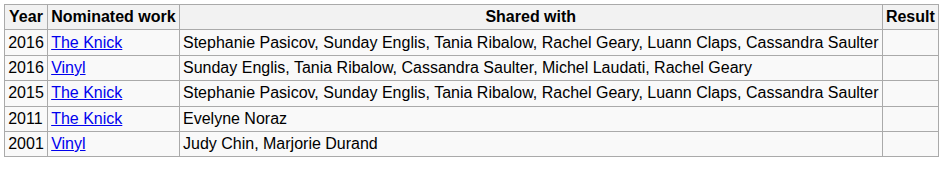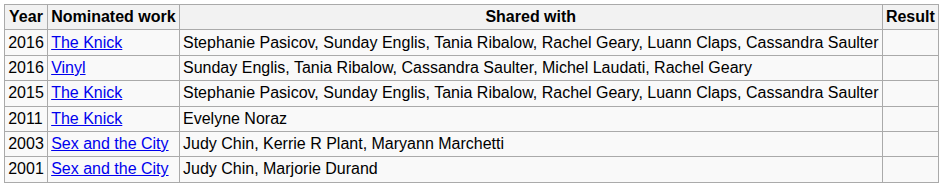 <table class="wikitable sortable">
 <tr>
 <th>Year</th>
 <th>Nominated work</th>
 <th>Shared with</th>
 <th>Result</th>
 </tr>
 <tr>
 <td>2016</td>
 <td><a href='#'>The Knick</a></td>
 <td>Stephanie Pasicov, Sunday Englis, Tania Ribalow, Rachel Geary, Luann Claps, Cassandra Saulter</td>
 <td></td>
 </tr>
 <tr>
 <td>2016</td>
 <td><a href='#'>Vinyl</a></td>
 <td>Sunday Englis, Tania Ribalow, Cassandra Saulter, Michel Laudati, Rachel Geary</td>
 <td></td>
 </tr>
 <tr>
 <td>2015</td>
 <td><a href='#'>The Knick</a></td>
 <td>Stephanie Pasicov, Sunday Englis, Tania Ribalow, Rachel Geary, Luann Claps, Cassandra Saulter</td>
 <td></td>
 </tr>
 <tr>
 <td>2011</td>
 <td><a href='#'>The Knick</a></td>
 <td>Evelyne Noraz</td>
 <td></td>
 </tr>
 <tr>
+<td>2003</td>
+<td><a href='#'>Sex and the City</a></td>
+<td>Judy Chin, Kerrie R Plant, Maryann Marchetti</td>
+<td></td>
+</tr>
+<tr>
 <td>2001</td>
-<td><a href='#'>Vinyl</a></td>
+<td><a href='#'>Sex and the City</a></td>
 <td>Judy Chin, Marjorie Durand</td>
 <td></td>
 </tr>
 <tr>
 </tr>
 </table>
